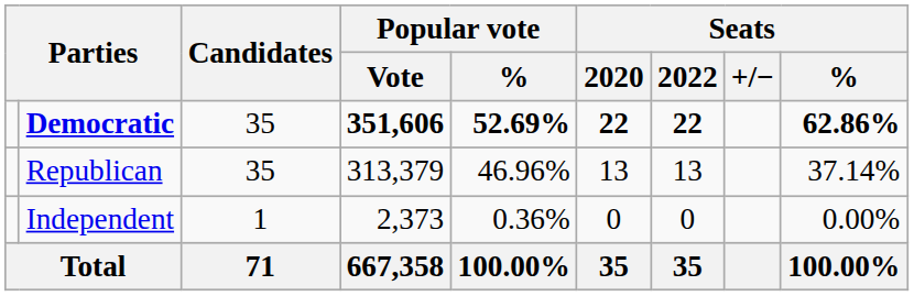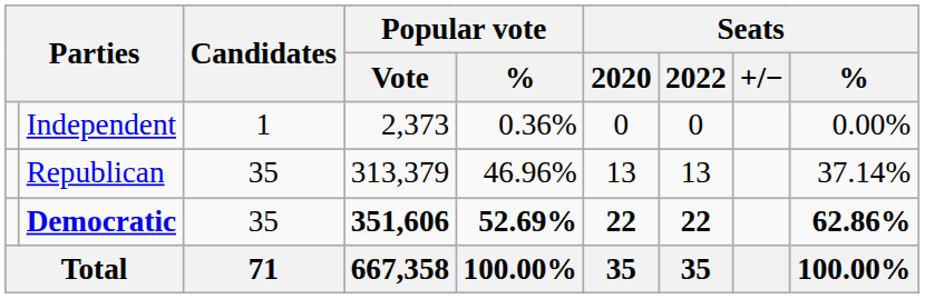 <table class="wikitable">
 <tr>
 <th rowspan=2 colspan=2>Parties</th>
 <th rowspan=2>Candidates</th>
 <th colspan=2>Popular vote</th>
 <th colspan=4>Seats</th>
 </tr>
 <tr>
 <th>Vote</th>
 <th>%</th>
 <th>2020</th>
 <th>2022</th>
 <th>+/−</th>
 <th>%</th>
 </tr>
 <tr>
 <td></td>
-<td><a href='#'><strong>Democratic</strong></a></td>
-<td align=center>35</td>
-<td align=right><strong>351,606</strong></td>
-<td align=right><strong>52.69%</strong></td>
-<td align=center><strong>22</strong></td>
-<td align=center><strong>22</strong></td>
+<td><a href='#'>Independent</a></td>
+<td align=center>1</td>
+<td align=right>2,373</td>
+<td align=right>0.36%</td>
+<td align=center>0</td>
+<td align=center>0</td>
 <td align=center></td>
-<td align=right><strong>62.86%</strong></td>
+<td align=right>0.00%</td>
 </tr>
 <tr>
 <td></td>
 <td><a href='#'>Republican</a></td>
 <td align=center>35</td>
 <td align=right>313,379</td>
 <td align=right>46.96%</td>
 <td align=center>13</td>
 <td align=center>13</td>
 <td align=center></td>
 <td align=right>37.14%</td>
 </tr>
 <tr>
 <td></td>
-<td><a href='#'>Independent</a></td>
-<td align=center>1</td>
-<td align=right>2,373</td>
-<td align=right>0.36%</td>
-<td align=center>0</td>
-<td align=center>0</td>
+<td><a href='#'><strong>Democratic</strong></a></td>
+<td align=center>35</td>
+<td align=right><strong>351,606</strong></td>
+<td align=right><strong>52.69%</strong></td>
+<td align=center><strong>22</strong></td>
+<td align=center><strong>22</strong></td>
 <td align=center></td>
-<td align=right>0.00%</td>
+<td align=right><strong>62.86%</strong></td>
 </tr>
 <tr>
 <th colspan=2>Total</th>
 <th>71</th>
 <th>667,358</th>
 <th>100.00%</th>
 <th>35</th>
 <th>35</th>
 <th></th>
 <th>100.00%</th>
 </tr>
 </table>
